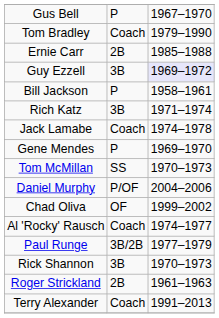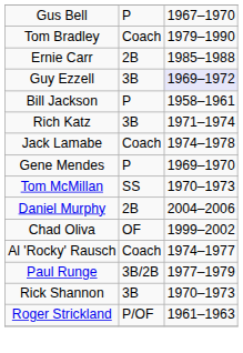 <table class="wikitable">
 <tr>
 </tr>
 <tr>
 <td style="text-align: center">Gus Bell</td>
 <td>P</td>
 <td>1967–1970</td>
 </tr>
 <tr>
 <td style="text-align: center">Tom Bradley</td>
 <td>Coach</td>
 <td>1979–1990</td>
 </tr>
 <tr>
 <td style="text-align: center">Ernie Carr</td>
 <td>2B</td>
 <td>1985–1988</td>
 </tr>
 <tr>
 <td style="text-align: center">Guy Ezzell</td>
 <td>3B</td>
 <td style="background: lavender;">1969–1972</td>
 </tr>
 <tr>
 <td style="text-align: center">Bill Jackson</td>
 <td>P</td>
 <td>1958–1961</td>
 </tr>
 <tr>
 <td style="text-align: center">Rich Katz</td>
 <td>3B</td>
 <td>1971–1974</td>
 </tr>
 <tr>
 <td style="text-align: center">Jack Lamabe</td>
 <td>Coach</td>
 <td>1974–1978</td>
 </tr>
 <tr>
 <td style="text-align: center">Gene Mendes</td>
 <td>P</td>
 <td>1969–1970</td>
 </tr>
 <tr>
 <td style="text-align: center"><a href='#'>Tom McMillan</a></td>
 <td>SS</td>
 <td>1970–1973</td>
 </tr>
 <tr>
 <td style="text-align: center"><a href='#'>Daniel Murphy</a></td>
-<td>P/OF</td>
+<td>2B</td>
 <td>2004–2006</td>
 </tr>
 <tr>
 <td style="text-align: center">Chad Oliva</td>
 <td>OF</td>
 <td>1999–2002</td>
 </tr>
 <tr>
 <td style="text-align: center">Al 'Rocky' Rausch</td>
 <td>Coach</td>
 <td>1974–1977</td>
 </tr>
 <tr>
 <td style="text-align: center"><a href='#'>Paul Runge</a></td>
 <td>3B/2B</td>
 <td>1977–1979</td>
 </tr>
 <tr>
 <td style="text-align: center">Rick Shannon</td>
 <td>3B</td>
 <td>1970–1973</td>
 </tr>
 <tr>
 <td style="text-align: center"><a href='#'>Roger Strickland</a></td>
-<td>2B</td>
+<td>P/OF</td>
 <td>1961–1963</td>
-</tr>
-<tr>
-<td style="text-align: center">Terry Alexander</td>
-<td>Coach</td>
-<td>1991–2013</td>
 </tr>
 <tr>
 </tr>
 </table>
